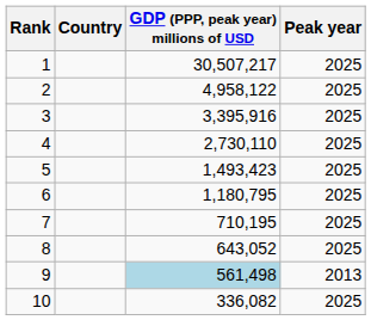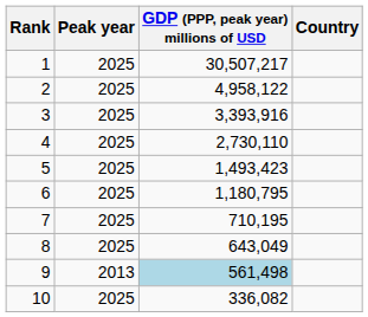 <table class="wikitable" style="text-align: right; float:left; border:1px solid #aaa; margin:10px">
 <tr style="background:#dbdbdb;">
 <th>Rank</th>
+<th>Peak year</th>
+<th><a href='#'>GDP</a> <small>(PPP, peak year)</small><br><small>millions of <a href='#'>USD</a></small></th>
 <th>Country</th>
-<th><a href='#'>GDP</a> <small>(PPP, peak year)</small><br><small>millions of <a href='#'>USD</a></small></th>
-<th>Peak year</th>
 </tr>
 <tr>
 <td>1</td>
+<td>2025</td>
+<td>30,507,217</td>
 <td align=left></td>
-<td>30,507,217</td>
-<td>2025</td>
 </tr>
 <tr>
 <td>2</td>
+<td>2025</td>
+<td>4,958,122</td>
 <td align=left></td>
-<td>4,958,122</td>
-<td>2025</td>
 </tr>
 <tr>
 <td>3</td>
+<td>2025</td>
+<td>3,393,916</td>
 <td align=left></td>
-<td>3,395,916</td>
-<td>2025</td>
 </tr>
 <tr>
 <td>4</td>
+<td>2025</td>
+<td>2,730,110</td>
 <td align=left></td>
-<td>2,730,110</td>
-<td>2025</td>
 </tr>
 <tr>
 <td>5</td>
+<td>2025</td>
+<td>1,493,423</td>
 <td align=left></td>
-<td>1,493,423</td>
-<td>2025</td>
 </tr>
 <tr>
 <td>6</td>
+<td>2025</td>
+<td>1,180,795</td>
 <td align=left></td>
-<td>1,180,795</td>
-<td>2025</td>
 </tr>
 <tr>
 <td>7</td>
+<td>2025</td>
+<td>710,195</td>
 <td align=left></td>
-<td>710,195</td>
-<td>2025</td>
 </tr>
 <tr>
 <td>8</td>
+<td>2025</td>
+<td>643,049</td>
 <td align=left></td>
-<td>643,052</td>
-<td>2025</td>
 </tr>
 <tr>
 <td>9</td>
+<td>2013</td>
+<td style="background: lightblue;">561,498</td>
 <td align=left></td>
-<td style="background: lightblue;">561,498</td>
-<td>2013</td>
 </tr>
 <tr>
 <td>10</td>
+<td>2025</td>
+<td>336,082</td>
 <td align=left></td>
-<td>336,082</td>
-<td>2025</td>
 </tr>
 </table>
